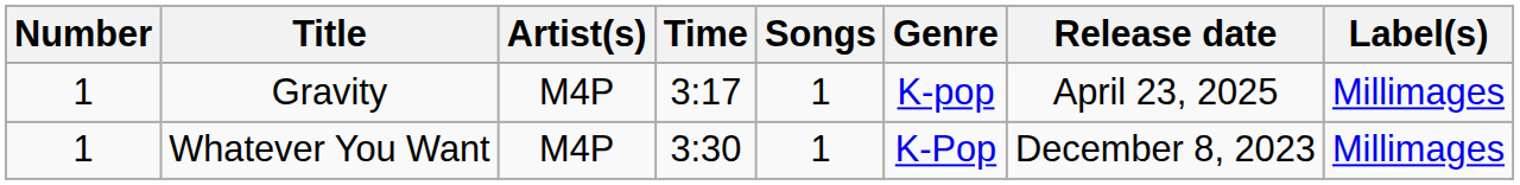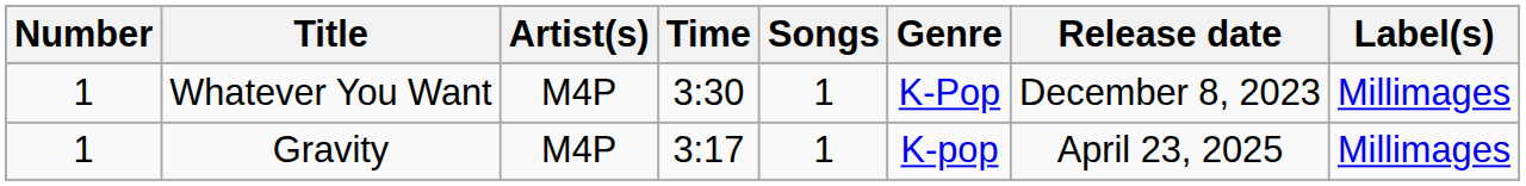 <table class="wikitable sortable mw-collapsible" style="text-align: center;">
 <tr>
 <th>Number</th>
 <th>Title</th>
 <th>Artist(s)</th>
 <th>Time</th>
 <th>Songs</th>
 <th>Genre</th>
 <th>Release date</th>
 <th>Label(s)</th>
 </tr>
 <tr>
 <td>1</td>
+<td>Whatever You Want</td>
+<td>M4P</td>
+<td>3:30</td>
+<td>1</td>
+<td><a href='#'>K-Pop</a></td>
+<td>December 8, 2023</td>
+<td><a href='#'>Millimages</a></td>
+</tr>
+<tr>
+<td>1</td>
 <td>Gravity</td>
 <td>M4P</td>
 <td>3:17</td>
 <td>1</td>
 <td><a href='#'>K-pop</a></td>
 <td>April 23, 2025</td>
 <td><a href='#'>Millimages</a></td>
 </tr>
-<tr>
-<td>1</td>
-<td>Whatever You Want</td>
-<td>M4P</td>
-<td>3:30</td>
-<td>1</td>
-<td><a href='#'>K-Pop</a></td>
-<td>December 8, 2023</td>
-<td><a href='#'>Millimages</a></td>
-</tr>
 </table>
